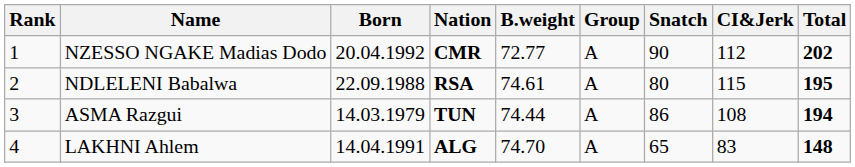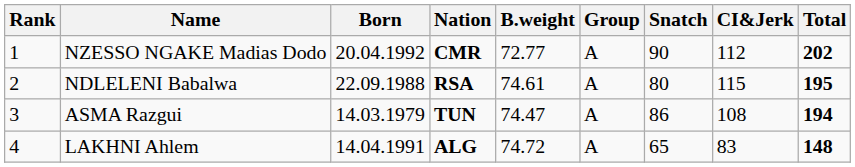 <table class="wikitable">
 <tr>
 <th>Rank</th>
 <th>Name</th>
 <th>Born</th>
 <th>Nation</th>
 <th>B.weight</th>
 <th>Group</th>
 <th>Snatch</th>
 <th>CI&Jerk</th>
 <th>Total</th>
 </tr>
 <tr>
 <td>1</td>
 <td>NZESSO NGAKE Madias Dodo</td>
 <td>20.04.1992</td>
 <td><strong>CMR</strong></td>
 <td>72.77</td>
 <td>A</td>
 <td>90</td>
 <td>112</td>
 <td><strong>202</strong></td>
 </tr>
 <tr>
 <td>2</td>
 <td>NDLELENI Babalwa</td>
 <td>22.09.1988</td>
 <td><strong>RSA</strong></td>
 <td>74.61</td>
 <td>A</td>
 <td>80</td>
 <td>115</td>
 <td><strong>195</strong></td>
 </tr>
 <tr>
 <td>3</td>
 <td>ASMA Razgui</td>
 <td>14.03.1979</td>
 <td><strong>TUN</strong></td>
-<td>74.44</td>
+<td>74.47</td>
 <td>A</td>
 <td>86</td>
 <td>108</td>
 <td><strong>194</strong></td>
 </tr>
 <tr>
 <td>4</td>
 <td>LAKHNI Ahlem</td>
 <td>14.04.1991</td>
 <td><strong>ALG</strong></td>
-<td>74.70</td>
+<td>74.72</td>
 <td>A</td>
 <td>65</td>
 <td>83</td>
 <td><strong>148</strong></td>
 </tr>
 </table>
